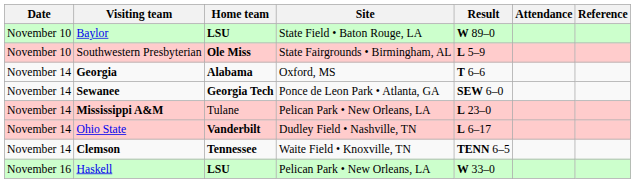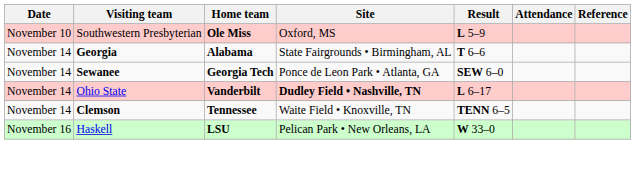 <table class="wikitable" style="font-size:95%;">
 <tr>
 <th>Date</th>
 <th>Visiting team</th>
 <th>Home team</th>
 <th>Site</th>
 <th>Result</th>
 <th>Attendance</th>
 <th class="unsortable">Reference</th>
 </tr>
-<tr bgcolor=ccffcc>
-<td>November 10</td>
-<td><a href='#'>Baylor</a></td>
-<td><strong>LSU</strong></td>
-<td>State Field • Baton Rouge, LA</td>
-<td><strong>W</strong> 89–0</td>
-<td></td>
-<td></td>
-</tr>
 <tr bgcolor=ffcccc>
 <td>November 10</td>
 <td>Southwestern Presbyterian</td>
 <td><strong>Ole Miss</strong></td>
-<td>State Fairgrounds • Birmingham, AL</td>
+<td>Oxford, MS</td>
 <td><strong>L</strong> 5–9</td>
 <td></td>
 <td></td>
 </tr>
 <tr bgcolor=>
 <td>November 14</td>
 <td><strong>Georgia</strong></td>
 <td><strong>Alabama</strong></td>
-<td>Oxford, MS</td>
+<td>State Fairgrounds • Birmingham, AL</td>
 <td><strong>T</strong> 6–6</td>
 <td></td>
 <td></td>
 </tr>
 <tr bgcolor=>
 <td>November 14</td>
 <td><strong>Sewanee</strong></td>
 <td><strong>Georgia Tech</strong></td>
 <td>Ponce de Leon Park • Atlanta, GA</td>
 <td><strong>SEW</strong> 6–0</td>
 <td></td>
 <td></td>
 </tr>
 <tr bgcolor=ffcccc>
 <td>November 14</td>
-<td><strong>Mississippi A&M</strong></td>
-<td>Tulane</td>
-<td>Pelican Park • New Orleans, LA</td>
-<td><strong>L</strong> 23–0</td>
-<td></td>
-<td></td>
-</tr>
-<tr bgcolor=ffcccc>
-<td>November 14</td>
 <td><a href='#'>Ohio State</a></td>
 <td><strong>Vanderbilt</strong></td>
-<td>Dudley Field • Nashville, TN</td>
+<td><strong>Dudley Field • Nashville, TN</strong></td>
 <td><strong>L</strong> 6–17</td>
 <td></td>
 <td></td>
 </tr>
 <tr bgcolor=>
 <td>November 14</td>
 <td><strong>Clemson</strong></td>
 <td><strong>Tennessee</strong></td>
 <td>Waite Field • Knoxville, TN</td>
 <td><strong>TENN</strong> 6–5</td>
 <td></td>
 <td></td>
 </tr>
 <tr bgcolor=ccffcc>
 <td>November 16</td>
 <td><a href='#'>Haskell</a></td>
 <td><strong>LSU</strong></td>
 <td>Pelican Park • New Orleans, LA</td>
 <td><strong>W</strong> 33–0</td>
 <td></td>
 <td></td>
 </tr>
 </table>
